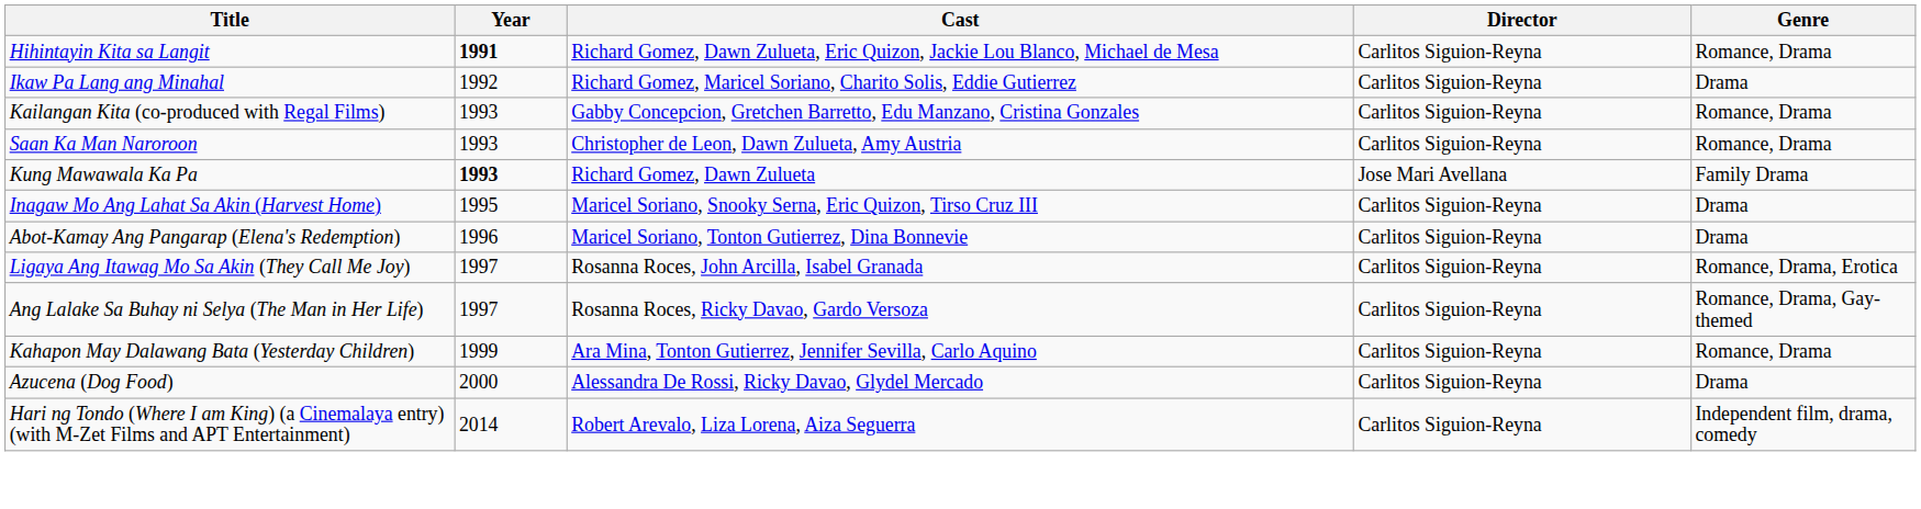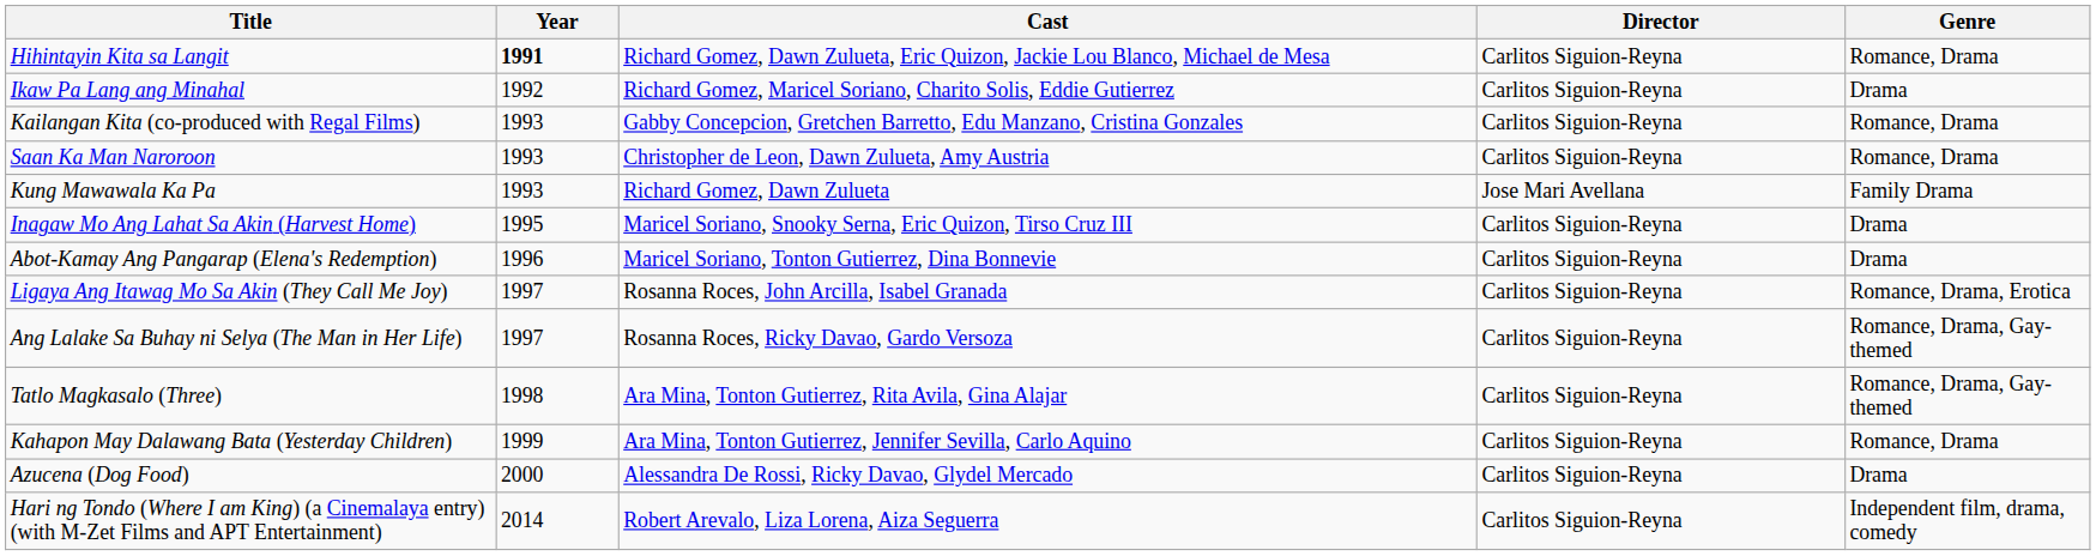 <table class="wikitable sortable">
 <tr>
 <th style="width:20%;">Title</th>
 <th style="width:5%;">Year</th>
 <th style="width:35%;">Cast</th>
 <th style="width:15%;">Director</th>
 <th style="width:10%;">Genre</th>
 </tr>
 <tr>
 <td><em><a href='#'>Hihintayin Kita sa Langit</a></em></td>
 <td><strong>1991</strong></td>
 <td><a href='#'>Richard Gomez</a>, <a href='#'>Dawn Zulueta</a>, <a href='#'>Eric Quizon</a>, <a href='#'>Jackie Lou Blanco</a>, <a href='#'>Michael de Mesa</a></td>
 <td>Carlitos Siguion-Reyna</td>
 <td>Romance, Drama</td>
 </tr>
 <tr>
 <td><em><a href='#'>Ikaw Pa Lang ang Minahal</a></em></td>
 <td>1992</td>
 <td><a href='#'>Richard Gomez</a>, <a href='#'>Maricel Soriano</a>, <a href='#'>Charito Solis</a>, <a href='#'>Eddie Gutierrez</a></td>
 <td>Carlitos Siguion-Reyna</td>
 <td>Drama</td>
 </tr>
 <tr>
 <td><em>Kailangan Kita</em> (co-produced with <a href='#'>Regal Films</a>)</td>
 <td>1993</td>
 <td><a href='#'>Gabby Concepcion</a>, <a href='#'>Gretchen Barretto</a>, <a href='#'>Edu Manzano</a>, <a href='#'>Cristina Gonzales</a></td>
 <td>Carlitos Siguion-Reyna</td>
 <td>Romance, Drama</td>
 </tr>
 <tr>
 <td><em><a href='#'>Saan Ka Man Naroroon</a></em></td>
 <td>1993</td>
 <td><a href='#'>Christopher de Leon</a>, <a href='#'>Dawn Zulueta</a>, <a href='#'>Amy Austria</a></td>
 <td>Carlitos Siguion-Reyna</td>
 <td>Romance, Drama</td>
 </tr>
 <tr>
 <td><em>Kung Mawawala Ka Pa</em></td>
-<td><strong>1993</strong></td>
+<td>1993</td>
 <td><a href='#'>Richard Gomez</a>, <a href='#'>Dawn Zulueta</a></td>
 <td>Jose Mari Avellana</td>
 <td>Family Drama</td>
 </tr>
 <tr>
 <td><a href='#'><em>Inagaw Mo Ang Lahat Sa Akin</em> (<em>Harvest Home</em>)</a></td>
 <td>1995</td>
 <td><a href='#'>Maricel Soriano</a>, <a href='#'>Snooky Serna</a>, <a href='#'>Eric Quizon</a>, <a href='#'>Tirso Cruz III</a></td>
 <td>Carlitos Siguion-Reyna</td>
 <td>Drama</td>
 </tr>
 <tr>
 <td><em>Abot-Kamay Ang Pangarap</em> (<em>Elena's Redemption</em>)</td>
 <td>1996</td>
 <td><a href='#'>Maricel Soriano</a>, <a href='#'>Tonton Gutierrez</a>, <a href='#'>Dina Bonnevie</a></td>
 <td>Carlitos Siguion-Reyna</td>
 <td>Drama</td>
 </tr>
 <tr>
 <td><em><a href='#'>Ligaya Ang Itawag Mo Sa Akin</a></em> (<em>They Call Me Joy</em>)</td>
 <td>1997</td>
 <td>Rosanna Roces, <a href='#'>John Arcilla</a>, <a href='#'>Isabel Granada</a></td>
 <td>Carlitos Siguion-Reyna</td>
 <td>Romance, Drama, Erotica</td>
 </tr>
 <tr>
 <td><em>Ang Lalake Sa Buhay ni Selya</em> (<em>The Man in Her Life</em>)</td>
 <td>1997</td>
 <td>Rosanna Roces, <a href='#'>Ricky Davao</a>, <a href='#'>Gardo Versoza</a></td>
 <td>Carlitos Siguion-Reyna</td>
 <td>Romance, Drama, Gay-themed</td>
 </tr>
 <tr>
+<td><em>Tatlo Magkasalo</em> (<em>Three</em>)</td>
+<td>1998</td>
+<td><a href='#'>Ara Mina</a>, <a href='#'>Tonton Gutierrez</a>, <a href='#'>Rita Avila</a>, <a href='#'>Gina Alajar</a></td>
+<td>Carlitos Siguion-Reyna</td>
+<td>Romance, Drama, Gay-themed</td>
+</tr>
+<tr>
 <td><em>Kahapon May Dalawang Bata</em> (<em>Yesterday Children</em>)</td>
 <td>1999</td>
 <td><a href='#'>Ara Mina</a>, <a href='#'>Tonton Gutierrez</a>, <a href='#'>Jennifer Sevilla</a>, <a href='#'>Carlo Aquino</a></td>
 <td>Carlitos Siguion-Reyna</td>
 <td>Romance, Drama</td>
 </tr>
 <tr>
 <td><em>Azucena</em> (<em>Dog Food</em>)</td>
 <td>2000</td>
 <td><a href='#'>Alessandra De Rossi</a>, <a href='#'>Ricky Davao</a>, <a href='#'>Glydel Mercado</a></td>
 <td>Carlitos Siguion-Reyna</td>
 <td>Drama</td>
 </tr>
 <tr>
 <td><em>Hari ng Tondo</em> (<em>Where I am King</em>)  (a <a href='#'>Cinemalaya</a> entry) (with M-Zet Films and APT Entertainment)</td>
 <td>2014</td>
 <td><a href='#'>Robert Arevalo</a>, <a href='#'>Liza Lorena</a>, <a href='#'>Aiza Seguerra</a></td>
 <td>Carlitos Siguion-Reyna</td>
 <td>Independent film, drama, comedy</td>
 </tr>
 </table>
